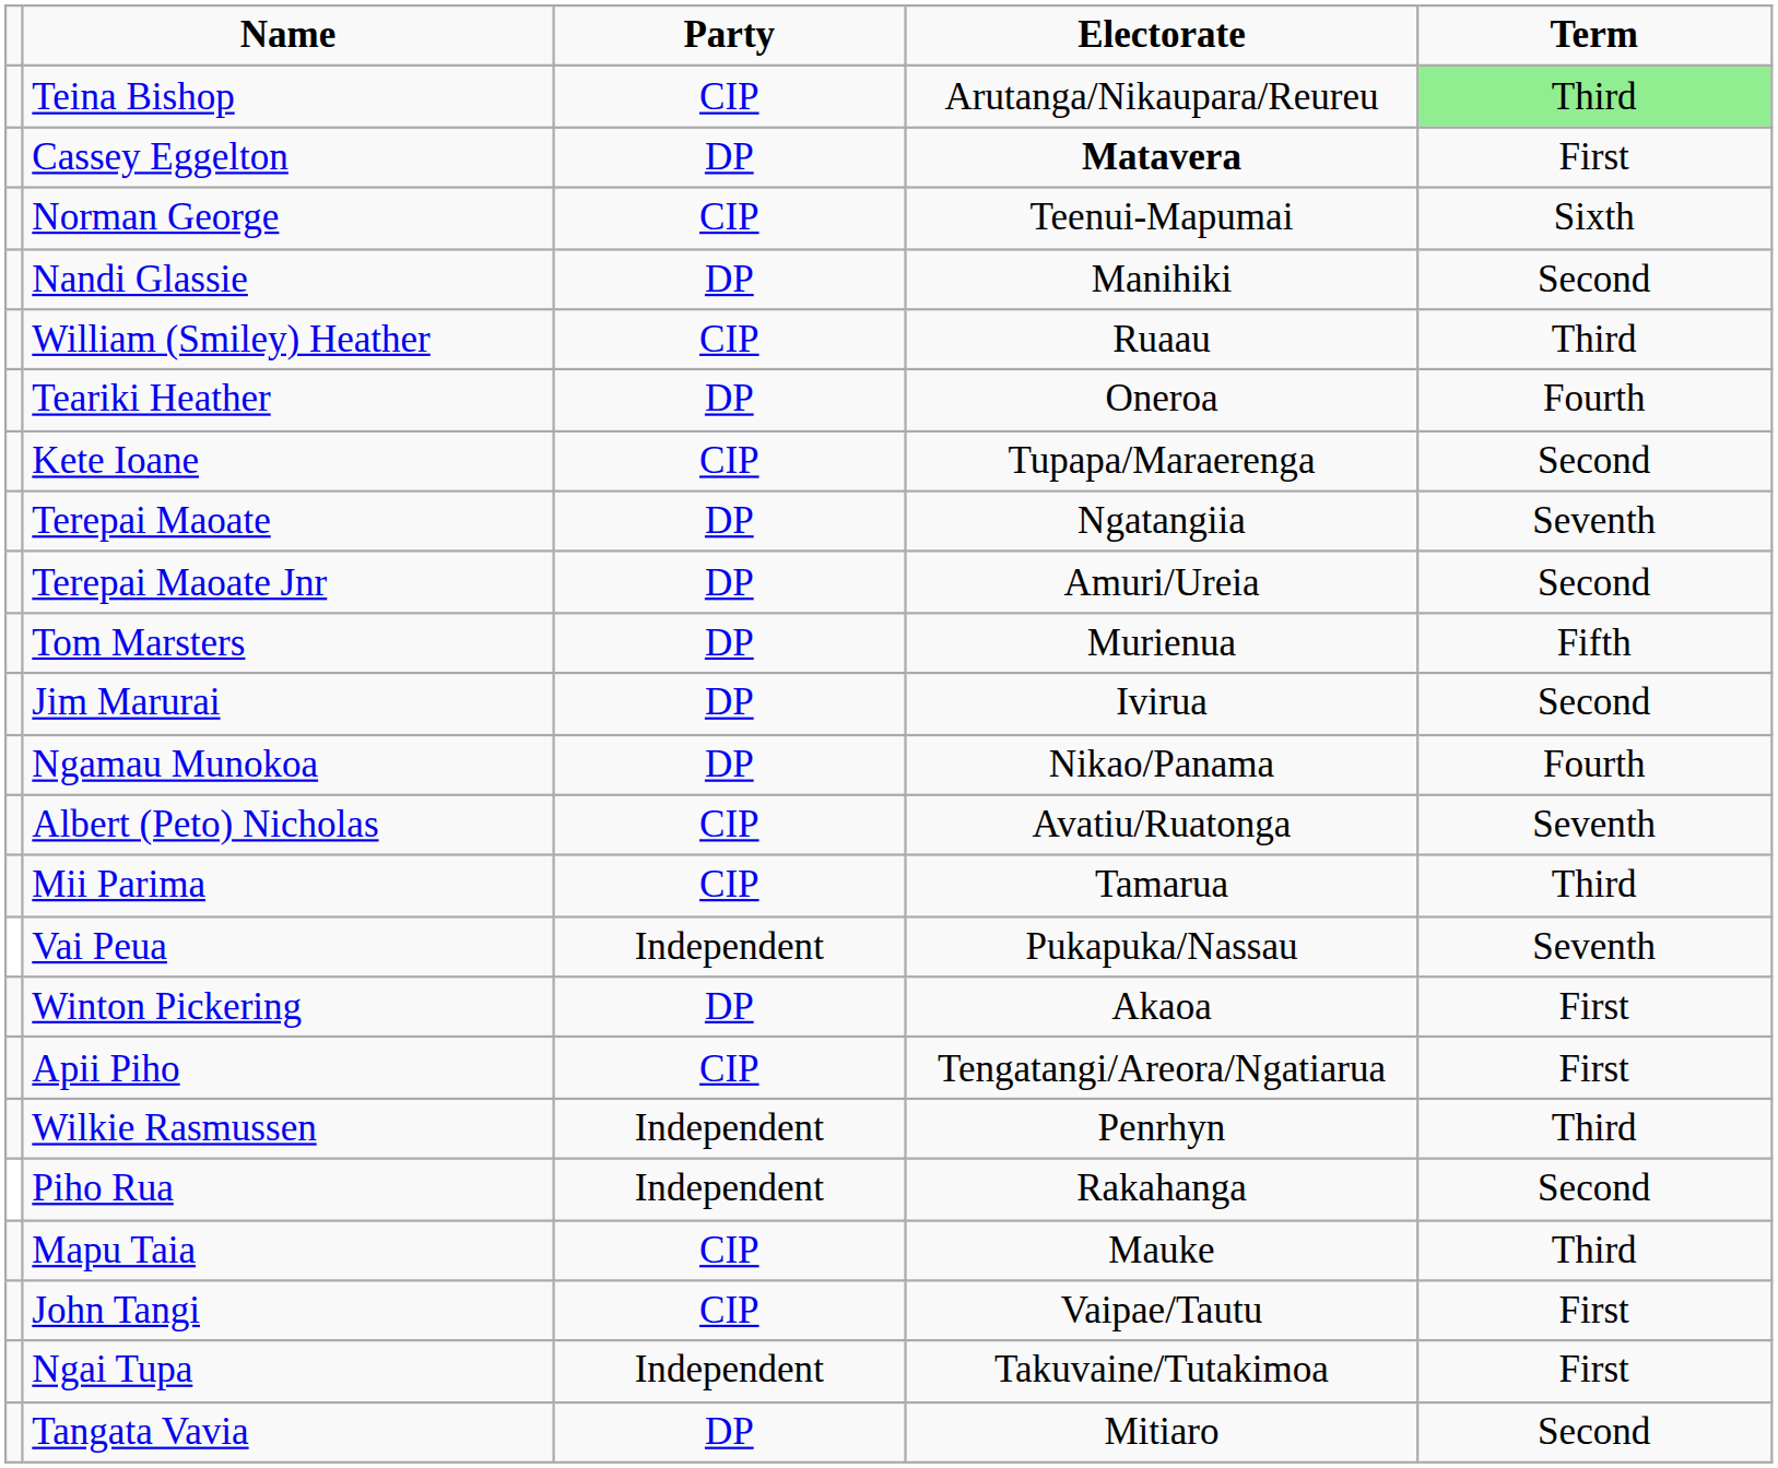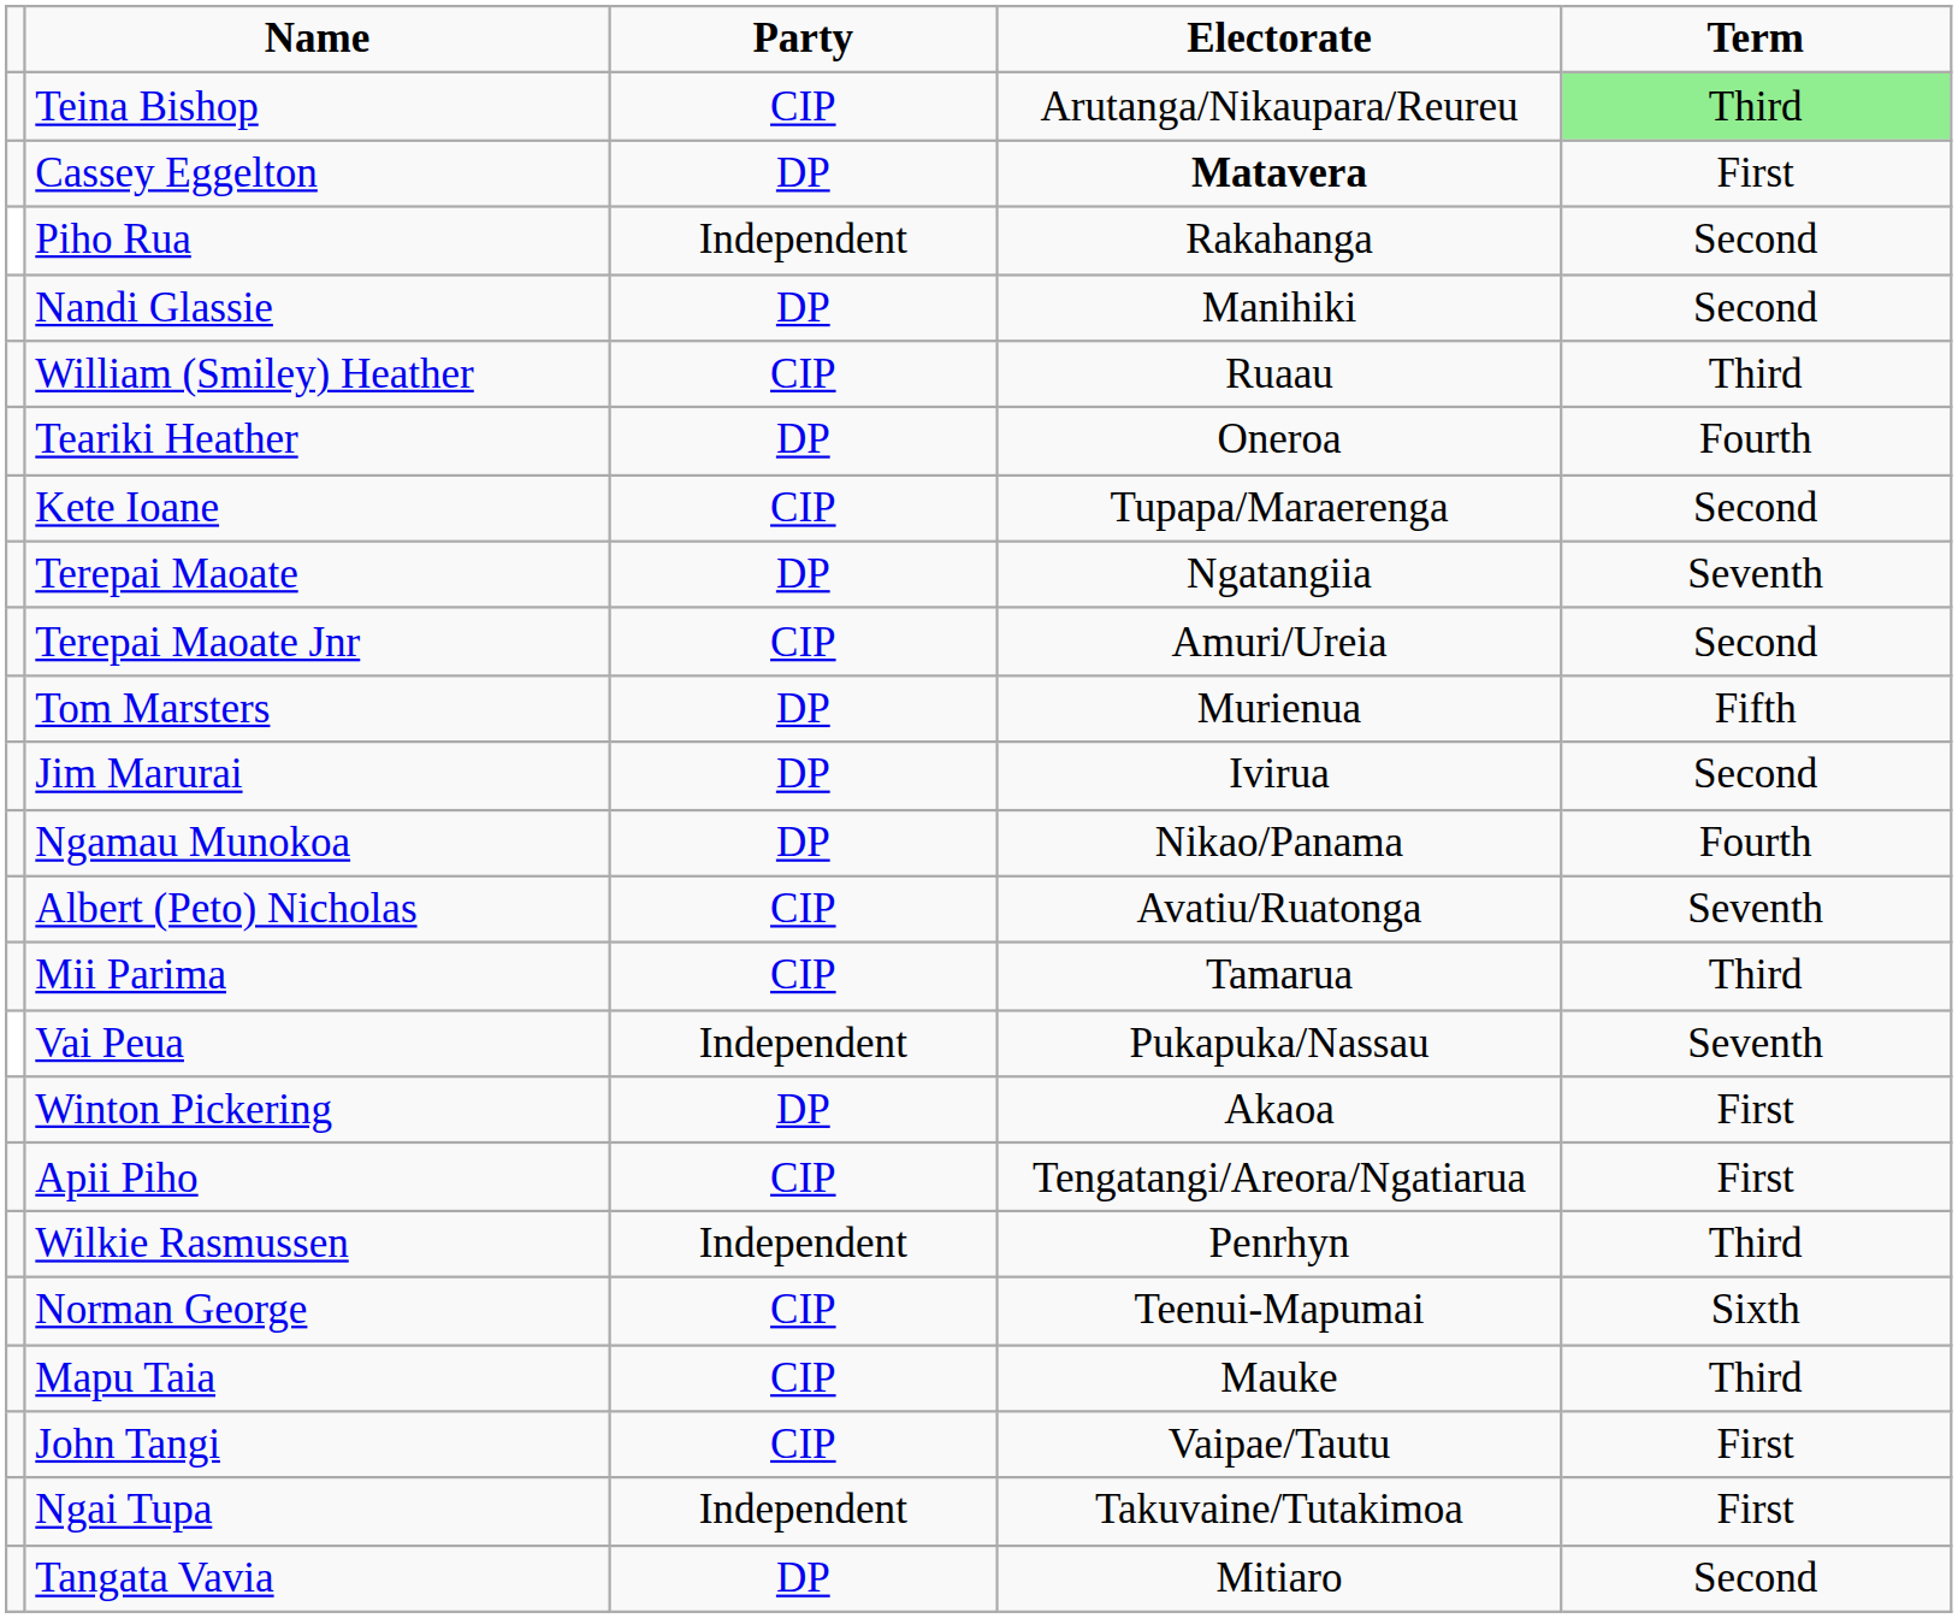 <table class="sortable wikitable">
 <tr ------------------>
 <td width=1%></td>
 <td width=30% align=center><strong>Name</strong></td>
 <td width=20% align=center><strong>Party</strong></td>
 <td width=29% align=center><strong>Electorate</strong></td>
 <td width=20% align=center><strong>Term</strong></td>
 </tr>
 <tr ------------------>
 <td bgcolor=></td>
 <td><a href='#'>Teina Bishop</a></td>
 <td align=center><a href='#'>CIP</a></td>
 <td align=center>Arutanga/Nikaupara/Reureu</td>
 <td align=center style="background: lightgreen;">Third</td>
 </tr>
 <tr ------------------>
 <td bgcolor=></td>
 <td><a href='#'>Cassey Eggelton</a></td>
 <td align=center><a href='#'>DP</a></td>
 <td align=center><strong>Matavera</strong></td>
 <td align=center>First</td>
 </tr>
 <tr ------------------>
-<td bgcolor=></td>
-<td><a href='#'>Norman George</a></td>
-<td align=center><a href='#'>CIP</a></td>
-<td align=center>Teenui-Mapumai</td>
-<td align=center>Sixth</td>
+<td bgcolor=#ffffff></td>
+<td><a href='#'>Piho Rua</a></td>
+<td align=center>Independent</td>
+<td align=center>Rakahanga</td>
+<td align=center>Second</td>
 </tr>
 <tr ------------------>
 <td bgcolor=></td>
 <td><a href='#'>Nandi Glassie</a></td>
 <td align=center><a href='#'>DP</a></td>
 <td align=center>Manihiki</td>
 <td align=center>Second</td>
 </tr>
 <tr ------------------>
 <td bgcolor=></td>
 <td><a href='#'>William (Smiley) Heather</a></td>
 <td align=center><a href='#'>CIP</a></td>
 <td align=center>Ruaau</td>
 <td align=center>Third</td>
 </tr>
 <tr ------------------>
 <td bgcolor=></td>
 <td><a href='#'>Teariki Heather</a></td>
 <td align=center><a href='#'>DP</a></td>
 <td align=center>Oneroa</td>
 <td align=center>Fourth</td>
 </tr>
 <tr ------------------>
 <td bgcolor=></td>
 <td><a href='#'>Kete Ioane</a></td>
 <td align=center><a href='#'>CIP</a></td>
 <td align=center>Tupapa/Maraerenga</td>
 <td align=center>Second</td>
 </tr>
 <tr ------------------>
 <td bgcolor=></td>
 <td><a href='#'>Terepai Maoate</a></td>
 <td align=center><a href='#'>DP</a></td>
 <td align=center>Ngatangiia</td>
 <td align=center>Seventh</td>
 </tr>
 <tr ------------------>
 <td bgcolor=></td>
 <td><a href='#'>Terepai Maoate Jnr</a></td>
-<td align=center><a href='#'>DP</a></td>
+<td align=center><a href='#'>CIP</a></td>
 <td align=center>Amuri/Ureia</td>
 <td align=center>Second</td>
 </tr>
 <tr ------------------>
 <td bgcolor=></td>
 <td><a href='#'>Tom Marsters</a></td>
 <td align=center><a href='#'>DP</a></td>
 <td align=center>Murienua</td>
 <td align=center>Fifth</td>
 </tr>
 <tr ------------------>
 <td bgcolor=></td>
 <td><a href='#'>Jim Marurai</a></td>
 <td align=center><a href='#'>DP</a></td>
 <td align=center>Ivirua</td>
 <td align=center>Second</td>
 </tr>
 <tr ------------------>
 <td bgcolor=></td>
 <td><a href='#'>Ngamau Munokoa</a></td>
 <td align=center><a href='#'>DP</a></td>
 <td align=center>Nikao/Panama</td>
 <td align=center>Fourth</td>
 </tr>
 <tr ------------------>
 <td bgcolor=></td>
 <td><a href='#'>Albert (Peto) Nicholas</a></td>
 <td align=center><a href='#'>CIP</a></td>
 <td align=center>Avatiu/Ruatonga</td>
 <td align=center>Seventh</td>
 </tr>
 <tr ------------------>
 <td bgcolor=></td>
 <td><a href='#'>Mii Parima</a></td>
 <td align=center><a href='#'>CIP</a></td>
 <td align=center>Tamarua</td>
 <td align=center>Third</td>
 </tr>
 <tr ------------------>
 <td bgcolor=#ffffff></td>
 <td><a href='#'>Vai Peua</a></td>
 <td align=center>Independent</td>
 <td align=center>Pukapuka/Nassau</td>
 <td align=center>Seventh</td>
 </tr>
 <tr ------------------>
 <td bgcolor=></td>
 <td><a href='#'>Winton Pickering</a></td>
 <td align=center><a href='#'>DP</a></td>
 <td align=center>Akaoa</td>
 <td align=center>First</td>
 </tr>
 <tr ------------------>
 <td bgcolor=></td>
 <td><a href='#'>Apii Piho</a></td>
 <td align=center><a href='#'>CIP</a></td>
 <td align=center>Tengatangi/Areora/Ngatiarua</td>
 <td align=center>First</td>
 </tr>
 <tr ------------------>
 <td bgcolor=></td>
 <td><a href='#'>Wilkie Rasmussen</a></td>
 <td align=center>Independent</td>
 <td align=center>Penrhyn</td>
 <td align=center>Third</td>
 </tr>
 <tr ------------------>
-<td bgcolor=#ffffff></td>
-<td><a href='#'>Piho Rua</a></td>
-<td align=center>Independent</td>
-<td align=center>Rakahanga</td>
-<td align=center>Second</td>
+<td bgcolor=></td>
+<td><a href='#'>Norman George</a></td>
+<td align=center><a href='#'>CIP</a></td>
+<td align=center>Teenui-Mapumai</td>
+<td align=center>Sixth</td>
 </tr>
 <tr ------------------>
 <td bgcolor=></td>
 <td><a href='#'>Mapu Taia</a></td>
 <td align=center><a href='#'>CIP</a></td>
 <td align=center>Mauke</td>
 <td align=center>Third</td>
 </tr>
 <tr ------------------>
 <td bgcolor=></td>
 <td><a href='#'>John Tangi</a></td>
 <td align=center><a href='#'>CIP</a></td>
 <td align=center>Vaipae/Tautu</td>
 <td align=center>First</td>
 </tr>
 <tr ------------------>
 <td bgcolor=></td>
 <td><a href='#'>Ngai Tupa</a></td>
 <td align=center>Independent</td>
 <td align=center>Takuvaine/Tutakimoa</td>
 <td align=center>First</td>
 </tr>
 <tr ------------------>
 <td bgcolor=></td>
 <td><a href='#'>Tangata Vavia</a></td>
 <td align=center><a href='#'>DP</a></td>
 <td align=center>Mitiaro</td>
 <td align=center>Second</td>
 </tr>
 </table>
